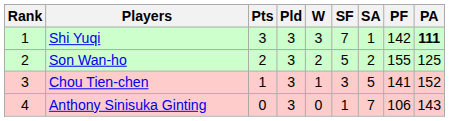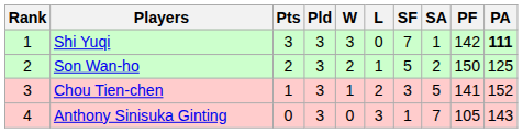 <table class="wikitable" style="font-size:90%; text-align:center">
 <tr>
 <th width="20">Rank</th>
 <th width="200">Players</th>
 <th width="20">Pts</th>
 <th width="20">Pld</th>
 <th width="20">W</th>
+<th width="20">L</th>
 <th width="20">SF</th>
 <th width="20">SA</th>
 <th width="20">PF</th>
 <th width="20">PA</th>
 </tr>
 <tr bgcolor="#ccffcc">
 <td>1</td>
 <td style="text-align:left"> <a href='#'>Shi Yuqi</a></td>
 <td>3</td>
 <td>3</td>
 <td>3</td>
+<td>0</td>
 <td>7</td>
 <td>1</td>
 <td>142</td>
 <td><strong>111</strong></td>
 </tr>
 <tr bgcolor="#ccffcc">
 <td>2</td>
 <td style="text-align:left"> <a href='#'>Son Wan-ho</a></td>
 <td>2</td>
 <td>3</td>
 <td>2</td>
+<td>1</td>
 <td>5</td>
 <td>2</td>
-<td>155</td>
+<td>150</td>
 <td>125</td>
 </tr>
 <tr bgcolor="ffcccc">
 <td>3</td>
 <td style="text-align:left"> <a href='#'>Chou Tien-chen</a></td>
 <td>1</td>
 <td>3</td>
 <td>1</td>
+<td>2</td>
 <td>3</td>
 <td>5</td>
 <td>141</td>
 <td>152</td>
 </tr>
 <tr bgcolor="ffcccc">
 <td>4</td>
 <td style="text-align:left"> <a href='#'>Anthony Sinisuka Ginting</a></td>
 <td>0</td>
 <td>3</td>
 <td>0</td>
+<td>3</td>
 <td>1</td>
 <td>7</td>
-<td>106</td>
+<td>105</td>
 <td>143</td>
 </tr>
 </table>
